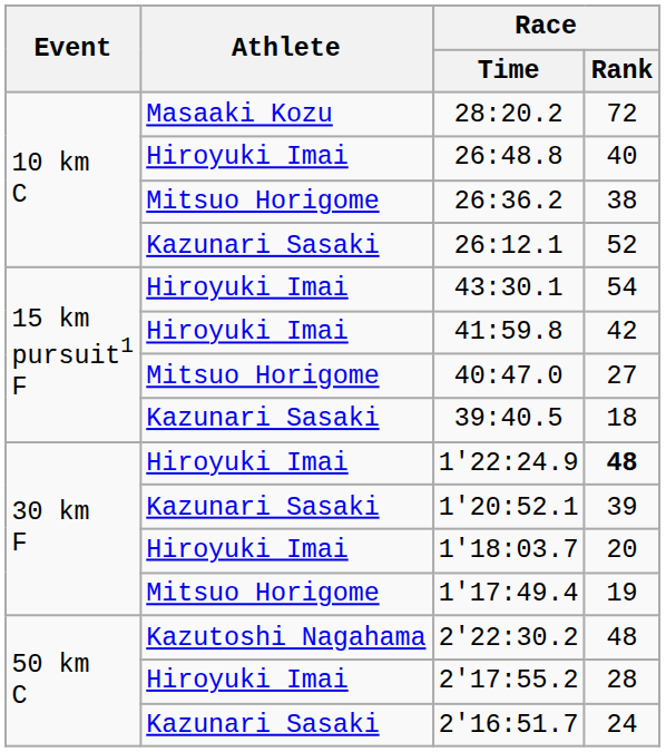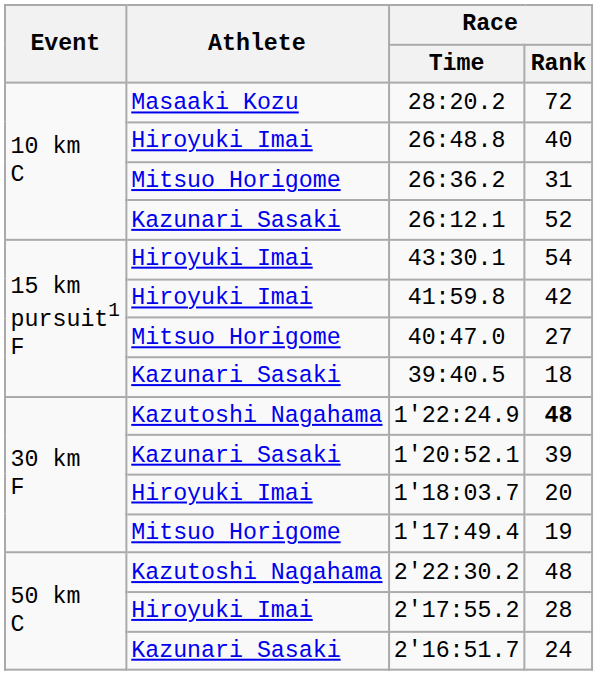 <table class="wikitable" border="1" style="font-size:90%">
 <tr>
 <th rowspan=2>Event</th>
 <th rowspan=2>Athlete</th>
 <th colspan=2>Race</th>
 </tr>
 <tr>
 <th>Time</th>
 <th>Rank</th>
 </tr>
 <tr>
 <td rowspan=4>10 km <br> C</td>
 <td><a href='#'>Masaaki Kozu</a></td>
 <td align=center>28:20.2</td>
 <td align=center>72</td>
 </tr>
 <tr>
 <td><a href='#'>Hiroyuki Imai</a></td>
 <td align=center>26:48.8</td>
 <td align=center>40</td>
 </tr>
 <tr>
 <td><a href='#'>Mitsuo Horigome</a></td>
 <td align=center>26:36.2</td>
-<td align=center>38</td>
+<td align=center>31</td>
 </tr>
 <tr>
 <td><a href='#'>Kazunari Sasaki</a></td>
 <td align=center>26:12.1</td>
 <td align=center>52</td>
 </tr>
 <tr>
 <td rowspan=4>15 km <br> pursuit<sup>1</sup> <br> F</td>
 <td><a href='#'>Hiroyuki Imai</a></td>
 <td align=center>43:30.1</td>
 <td align=center>54</td>
 </tr>
 <tr>
 <td><a href='#'>Hiroyuki Imai</a></td>
 <td align=center>41:59.8</td>
 <td align=center>42</td>
 </tr>
 <tr>
 <td><a href='#'>Mitsuo Horigome</a></td>
 <td align=center>40:47.0</td>
 <td align=center>27</td>
 </tr>
 <tr>
 <td><a href='#'>Kazunari Sasaki</a></td>
 <td align=center>39:40.5</td>
 <td align=center>18</td>
 </tr>
 <tr>
 <td rowspan=4>30 km <br> F</td>
-<td><a href='#'>Hiroyuki Imai</a></td>
+<td><a href='#'>Kazutoshi Nagahama</a></td>
 <td align=center>1'22:24.9</td>
 <td align=center><strong>48</strong></td>
 </tr>
 <tr>
 <td><a href='#'>Kazunari Sasaki</a></td>
 <td align=center>1'20:52.1</td>
 <td align=center>39</td>
 </tr>
 <tr>
 <td><a href='#'>Hiroyuki Imai</a></td>
 <td align=center>1'18:03.7</td>
 <td align=center>20</td>
 </tr>
 <tr>
 <td><a href='#'>Mitsuo Horigome</a></td>
 <td align=center>1'17:49.4</td>
 <td align=center>19</td>
 </tr>
 <tr>
 <td rowspan=3>50 km <br> C</td>
 <td><a href='#'>Kazutoshi Nagahama</a></td>
 <td align=center>2'22:30.2</td>
 <td align=center>48</td>
 </tr>
 <tr>
 <td><a href='#'>Hiroyuki Imai</a></td>
 <td align=center>2'17:55.2</td>
 <td align=center>28</td>
 </tr>
 <tr>
 <td><a href='#'>Kazunari Sasaki</a></td>
 <td align=center>2'16:51.7</td>
 <td align=center>24</td>
 </tr>
 </table>
